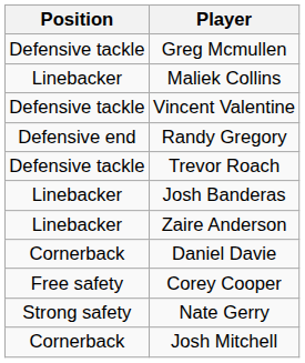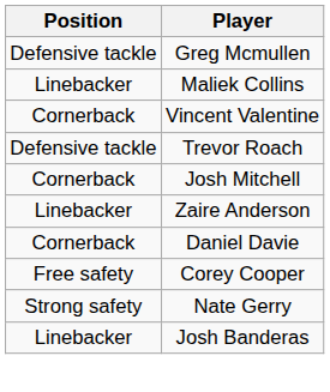 <table class="wikitable" style="text-align: center;">
 <tr>
 <th>Position</th>
 <th>Player</th>
 </tr>
 <tr>
 <td>Defensive tackle</td>
 <td>Greg Mcmullen</td>
 </tr>
 <tr>
 <td>Linebacker</td>
 <td>Maliek Collins</td>
 </tr>
 <tr>
-<td>Defensive tackle</td>
+<td>Cornerback</td>
 <td>Vincent Valentine</td>
-</tr>
-<tr>
-<td>Defensive end</td>
-<td>Randy Gregory</td>
 </tr>
 <tr>
 <td>Defensive tackle</td>
 <td>Trevor Roach</td>
 </tr>
 <tr>
-<td>Linebacker</td>
-<td>Josh Banderas</td>
+<td>Cornerback</td>
+<td>Josh Mitchell</td>
 </tr>
 <tr>
 <td>Linebacker</td>
 <td>Zaire Anderson</td>
 </tr>
 <tr>
 <td>Cornerback</td>
 <td>Daniel Davie</td>
 </tr>
 <tr>
 <td>Free safety</td>
 <td>Corey Cooper</td>
 </tr>
 <tr>
 <td>Strong safety</td>
 <td>Nate Gerry</td>
 </tr>
 <tr>
-<td>Cornerback</td>
-<td>Josh Mitchell</td>
+<td>Linebacker</td>
+<td>Josh Banderas</td>
 </tr>
 </table>
